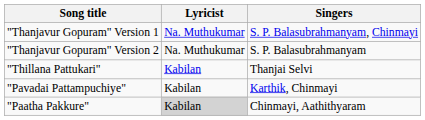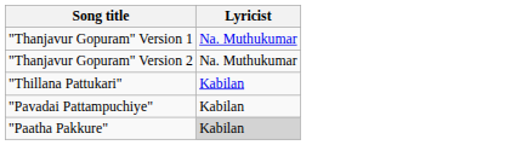 <table class="wikitable">
 <tr>
 <th>Song title</th>
 <th>Lyricist</th>
-<th>Singers</th>
 </tr>
 <tr>
 <td>"Thanjavur Gopuram" Version 1</td>
 <td><a href='#'>Na. Muthukumar</a></td>
-<td><a href='#'>S. P. Balasubrahmanyam</a>, <a href='#'>Chinmayi</a></td>
 </tr>
 <tr>
 <td>"Thanjavur Gopuram" Version 2</td>
 <td>Na. Muthukumar</td>
-<td>S. P. Balasubrahmanyam</td>
 </tr>
 <tr>
 <td>"Thillana Pattukari"</td>
 <td><a href='#'>Kabilan</a></td>
-<td>Thanjai Selvi</td>
 </tr>
 <tr>
 <td>"Pavadai Pattampuchiye"</td>
 <td>Kabilan</td>
-<td><a href='#'>Karthik</a>, Chinmayi</td>
 </tr>
 <tr>
 <td>"Paatha Pakkure"</td>
 <td style="background: lightgrey;">Kabilan</td>
-<td>Chinmayi, Aathithyaram</td>
 </tr>
 </table>
